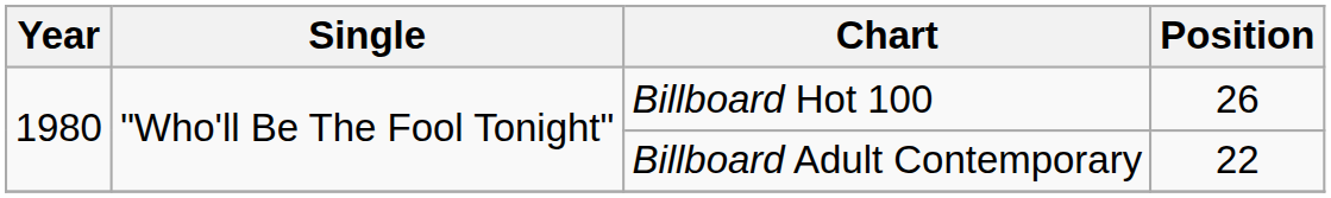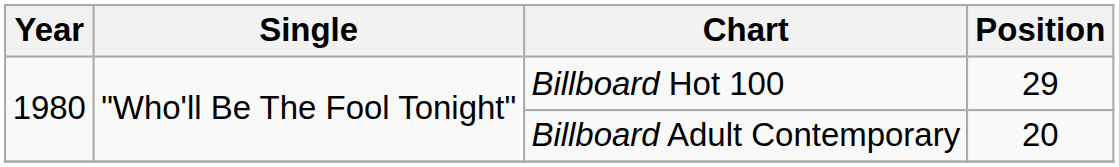 <table class="wikitable">
 <tr>
 <th>Year</th>
 <th>Single</th>
 <th>Chart</th>
 <th>Position</th>
 </tr>
 <tr>
 <td rowspan="2">1980</td>
 <td rowspan="2">"Who'll Be The Fool Tonight"</td>
 <td><em>Billboard</em> Hot 100</td>
-<td align="center">26</td>
+<td align="center">29</td>
 </tr>
 <tr>
 <td><em>Billboard</em> Adult Contemporary</td>
-<td align="center">22</td>
+<td align="center">20</td>
 </tr>
 <tr>
 </tr>
 </table>
